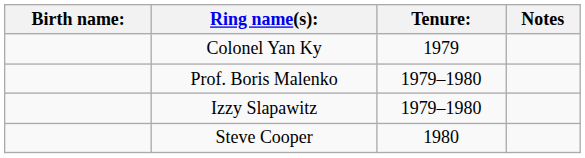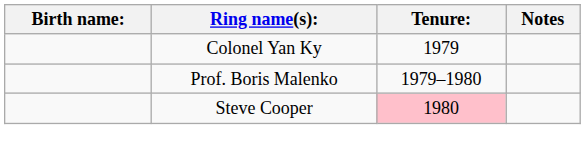 <table class="sortable wikitable" style="font-size:85%; text-align:center; width:70%;">
 <tr>
 <th>Birth name:</th>
 <th><a href='#'>Ring name</a>(s):</th>
 <th>Tenure:</th>
 <th>Notes</th>
 </tr>
 <tr>
 <td></td>
 <td>Colonel Yan Ky</td>
 <td sort>1979</td>
 <td></td>
 </tr>
 <tr>
 <td></td>
 <td>Prof. Boris Malenko</td>
 <td sort>1979–1980</td>
 <td></td>
 </tr>
 <tr>
 <td></td>
-<td>Izzy Slapawitz</td>
-<td sort>1979–1980</td>
-<td></td>
-</tr>
-<tr>
-<td></td>
 <td>Steve Cooper</td>
-<td sort>1980</td>
+<td sort style="background: pink;">1980</td>
 <td></td>
 </tr>
 </table>
